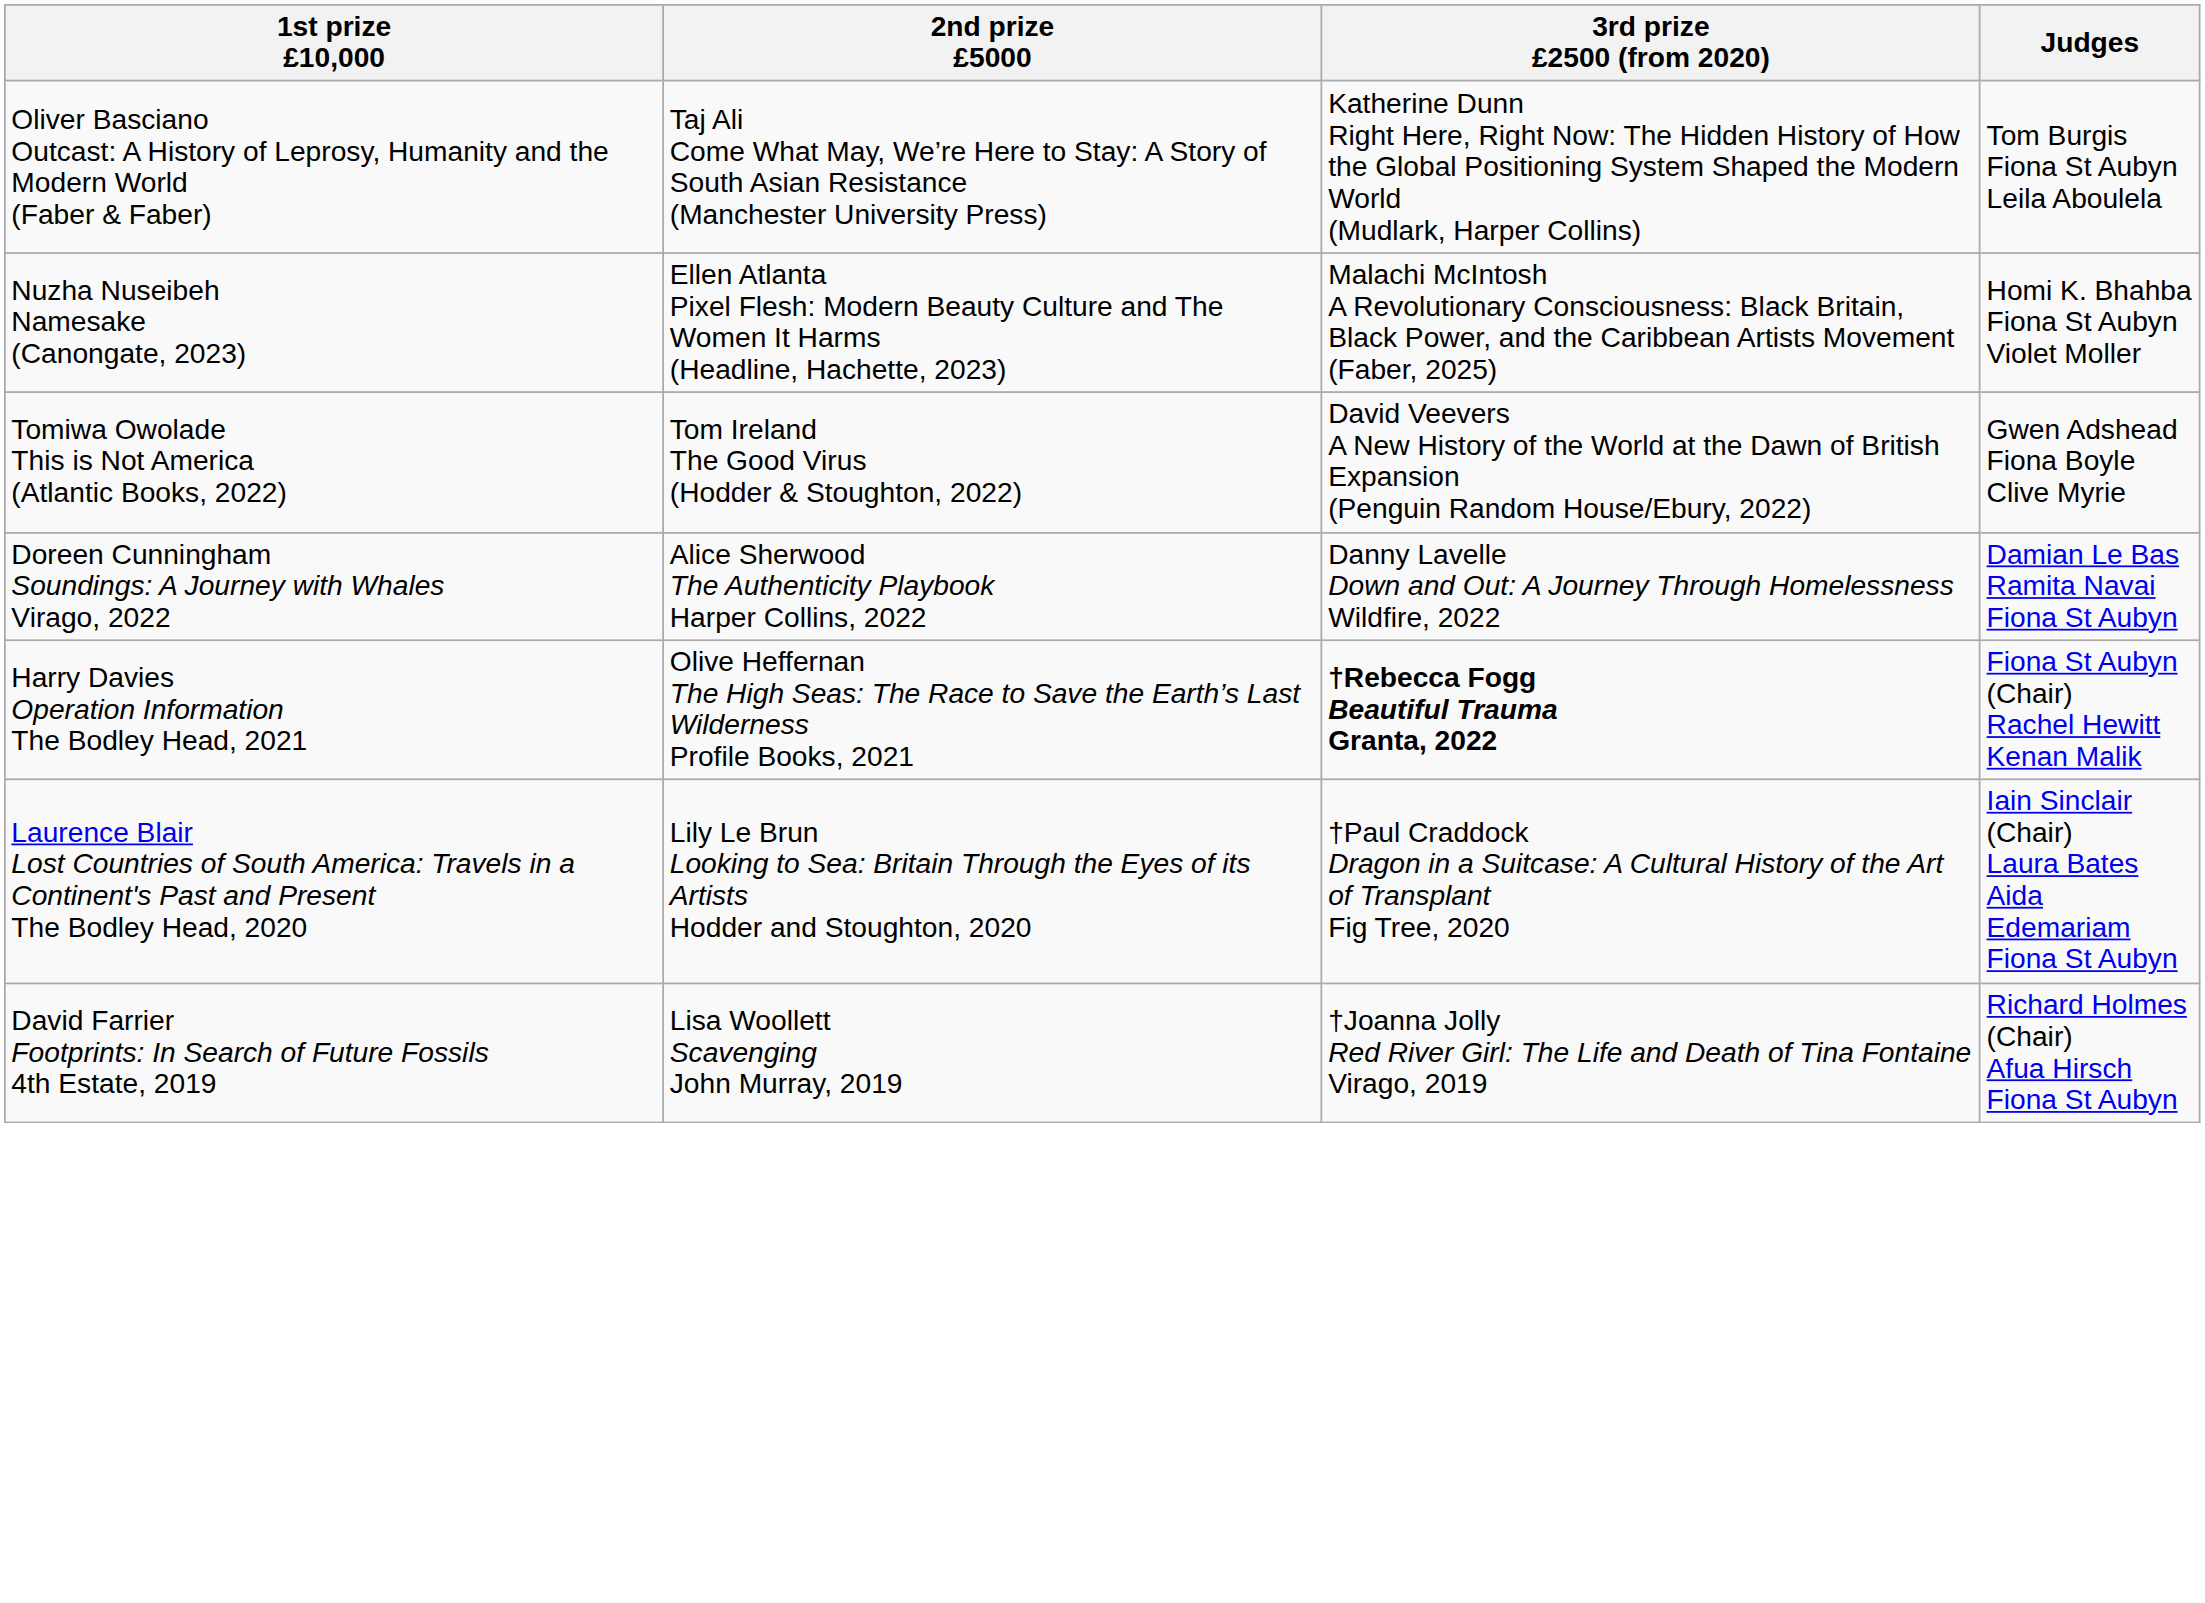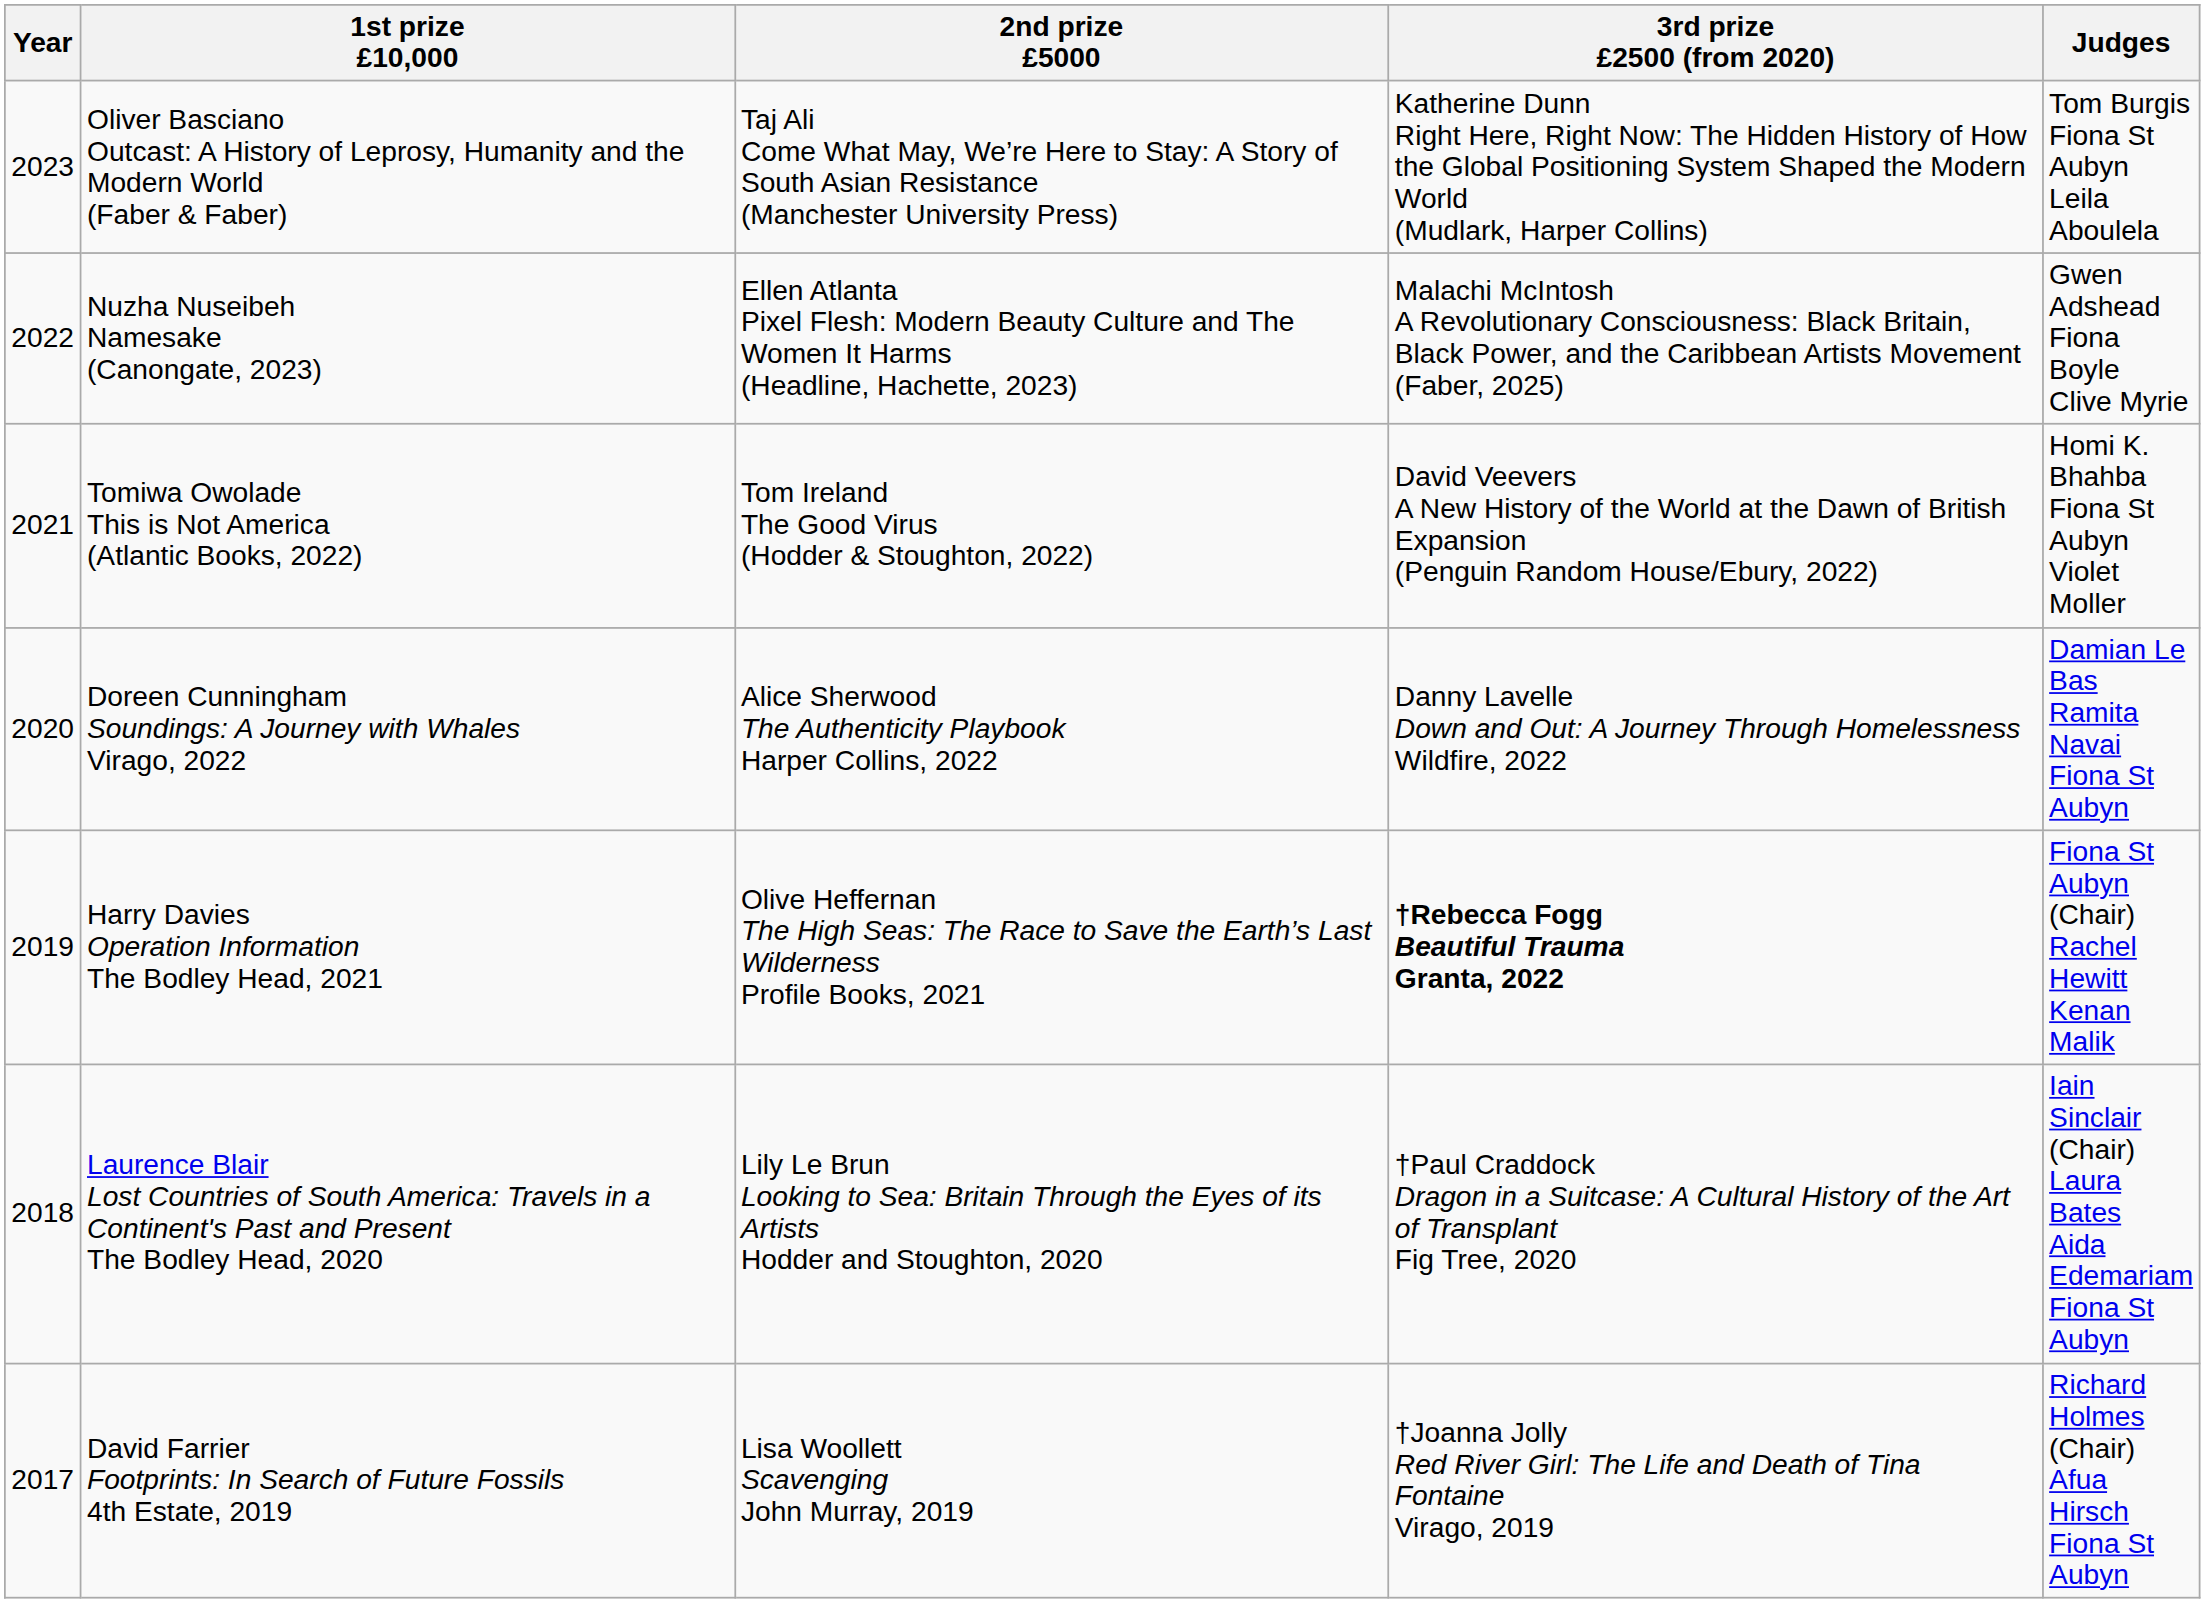 <table class=wikitable>
 <tr>
+<th>Year</th>
 <th width=30%>1st prize<br>£10,000</th>
 <th width=30%>2nd prize<br>£5000</th>
 <th width=30%>3rd prize<br>£2500 (from 2020)</th>
 <th width=170>Judges</th>
 </tr>
 <tr>
+<td>2023</td>
 <td>Oliver Basciano<br>Outcast: A History of Leprosy, Humanity and the Modern World<br>(Faber & Faber)</td>
 <td>Taj Ali<br>Come What May, We’re Here to Stay: A Story of South Asian Resistance<br>(Manchester University Press)</td>
 <td>Katherine Dunn<br>Right Here, Right Now: The Hidden History of How the Global Positioning System Shaped the Modern World<br>(Mudlark, Harper Collins)</td>
 <td>Tom Burgis<br>Fiona St Aubyn<br>Leila Aboulela</td>
 </tr>
 <tr>
+<td>2022</td>
 <td>Nuzha Nuseibeh<br>Namesake<br>(Canongate, 2023)</td>
 <td>Ellen Atlanta<br>Pixel Flesh: Modern Beauty Culture and The Women It Harms<br>(Headline, Hachette, 2023)</td>
 <td>Malachi McIntosh<br>A Revolutionary Consciousness: Black Britain, Black Power, and the Caribbean Artists Movement <br>(Faber, 2025)</td>
+<td>Gwen Adshead<br>Fiona Boyle<br>Clive Myrie</td>
+</tr>
+<tr>
+<td>2021</td>
+<td>Tomiwa Owolade<br>This is Not America<br>(Atlantic Books, 2022)</td>
+<td>Tom Ireland<br>The Good Virus<br>(Hodder & Stoughton, 2022)</td>
+<td>David Veevers<br>A New History of the World at the Dawn of British Expansion<br>(Penguin Random House/Ebury, 2022)</td>
 <td>Homi K. Bhahba<br>Fiona St Aubyn<br> Violet Moller</td>
 </tr>
 <tr>
-<td>Tomiwa Owolade<br>This is Not America<br>(Atlantic Books, 2022)</td>
-<td>Tom Ireland<br>The Good Virus<br>(Hodder & Stoughton, 2022)</td>
-<td>David Veevers<br>A New History of the World at the Dawn of British Expansion<br>(Penguin Random House/Ebury, 2022)</td>
-<td>Gwen Adshead<br>Fiona Boyle<br>Clive Myrie</td>
-</tr>
-<tr>
+<td>2020</td>
 <td>Doreen Cunningham<br><em>Soundings: A Journey with Whales</em><br>Virago, 2022</td>
 <td>Alice Sherwood<br><em>The Authenticity Playbook</em><br>Harper Collins, 2022</td>
 <td>Danny Lavelle<br><em>Down and Out: A Journey Through Homelessness</em><br>Wildfire, 2022</td>
 <td><a href='#'>Damian Le Bas</a><br><a href='#'>Ramita Navai</a><br><a href='#'>Fiona St Aubyn</a></td>
 </tr>
 <tr>
+<td>2019</td>
 <td>Harry Davies<br><em>Operation Information</em><br>The Bodley Head, 2021</td>
 <td>Olive Heffernan<br><em>The High Seas: The Race to Save the Earth’s Last Wilderness</em><br>Profile Books, 2021</td>
 <td><strong>†Rebecca Fogg<br><em>Beautiful Trauma</em><br>Granta, 2022</strong></td>
 <td><a href='#'>Fiona St Aubyn</a> (Chair)<br><a href='#'>Rachel Hewitt</a><br><a href='#'>Kenan Malik</a></td>
 </tr>
 <tr>
+<td>2018</td>
 <td><a href='#'>Laurence Blair</a><br><em>Lost Countries of South America: Travels in a Continent's Past and Present</em><br>The Bodley Head, 2020</td>
 <td>Lily Le Brun<br><em>Looking to Sea: Britain Through the Eyes of its Artists</em><br>Hodder and Stoughton, 2020</td>
 <td>†Paul Craddock<br><em>Dragon in a Suitcase: A Cultural History of the Art of Transplant</em><br>Fig Tree, 2020</td>
 <td><a href='#'>Iain Sinclair</a> (Chair)<br><a href='#'>Laura Bates</a><br><a href='#'>Aida Edemariam</a><br><a href='#'>Fiona St Aubyn</a></td>
 </tr>
 <tr>
+<td>2017</td>
 <td>David Farrier<br><em>Footprints: In Search of Future Fossils</em><br>4th Estate, 2019</td>
 <td>Lisa Woollett<br><em>Scavenging</em><br>John Murray, 2019</td>
 <td>†Joanna Jolly<br><em>Red River Girl: The Life and Death of Tina Fontaine</em><br>Virago, 2019</td>
 <td><a href='#'>Richard Holmes</a> (Chair)<br><a href='#'>Afua Hirsch</a><br><a href='#'>Fiona St Aubyn</a></td>
 </tr>
 </table>
